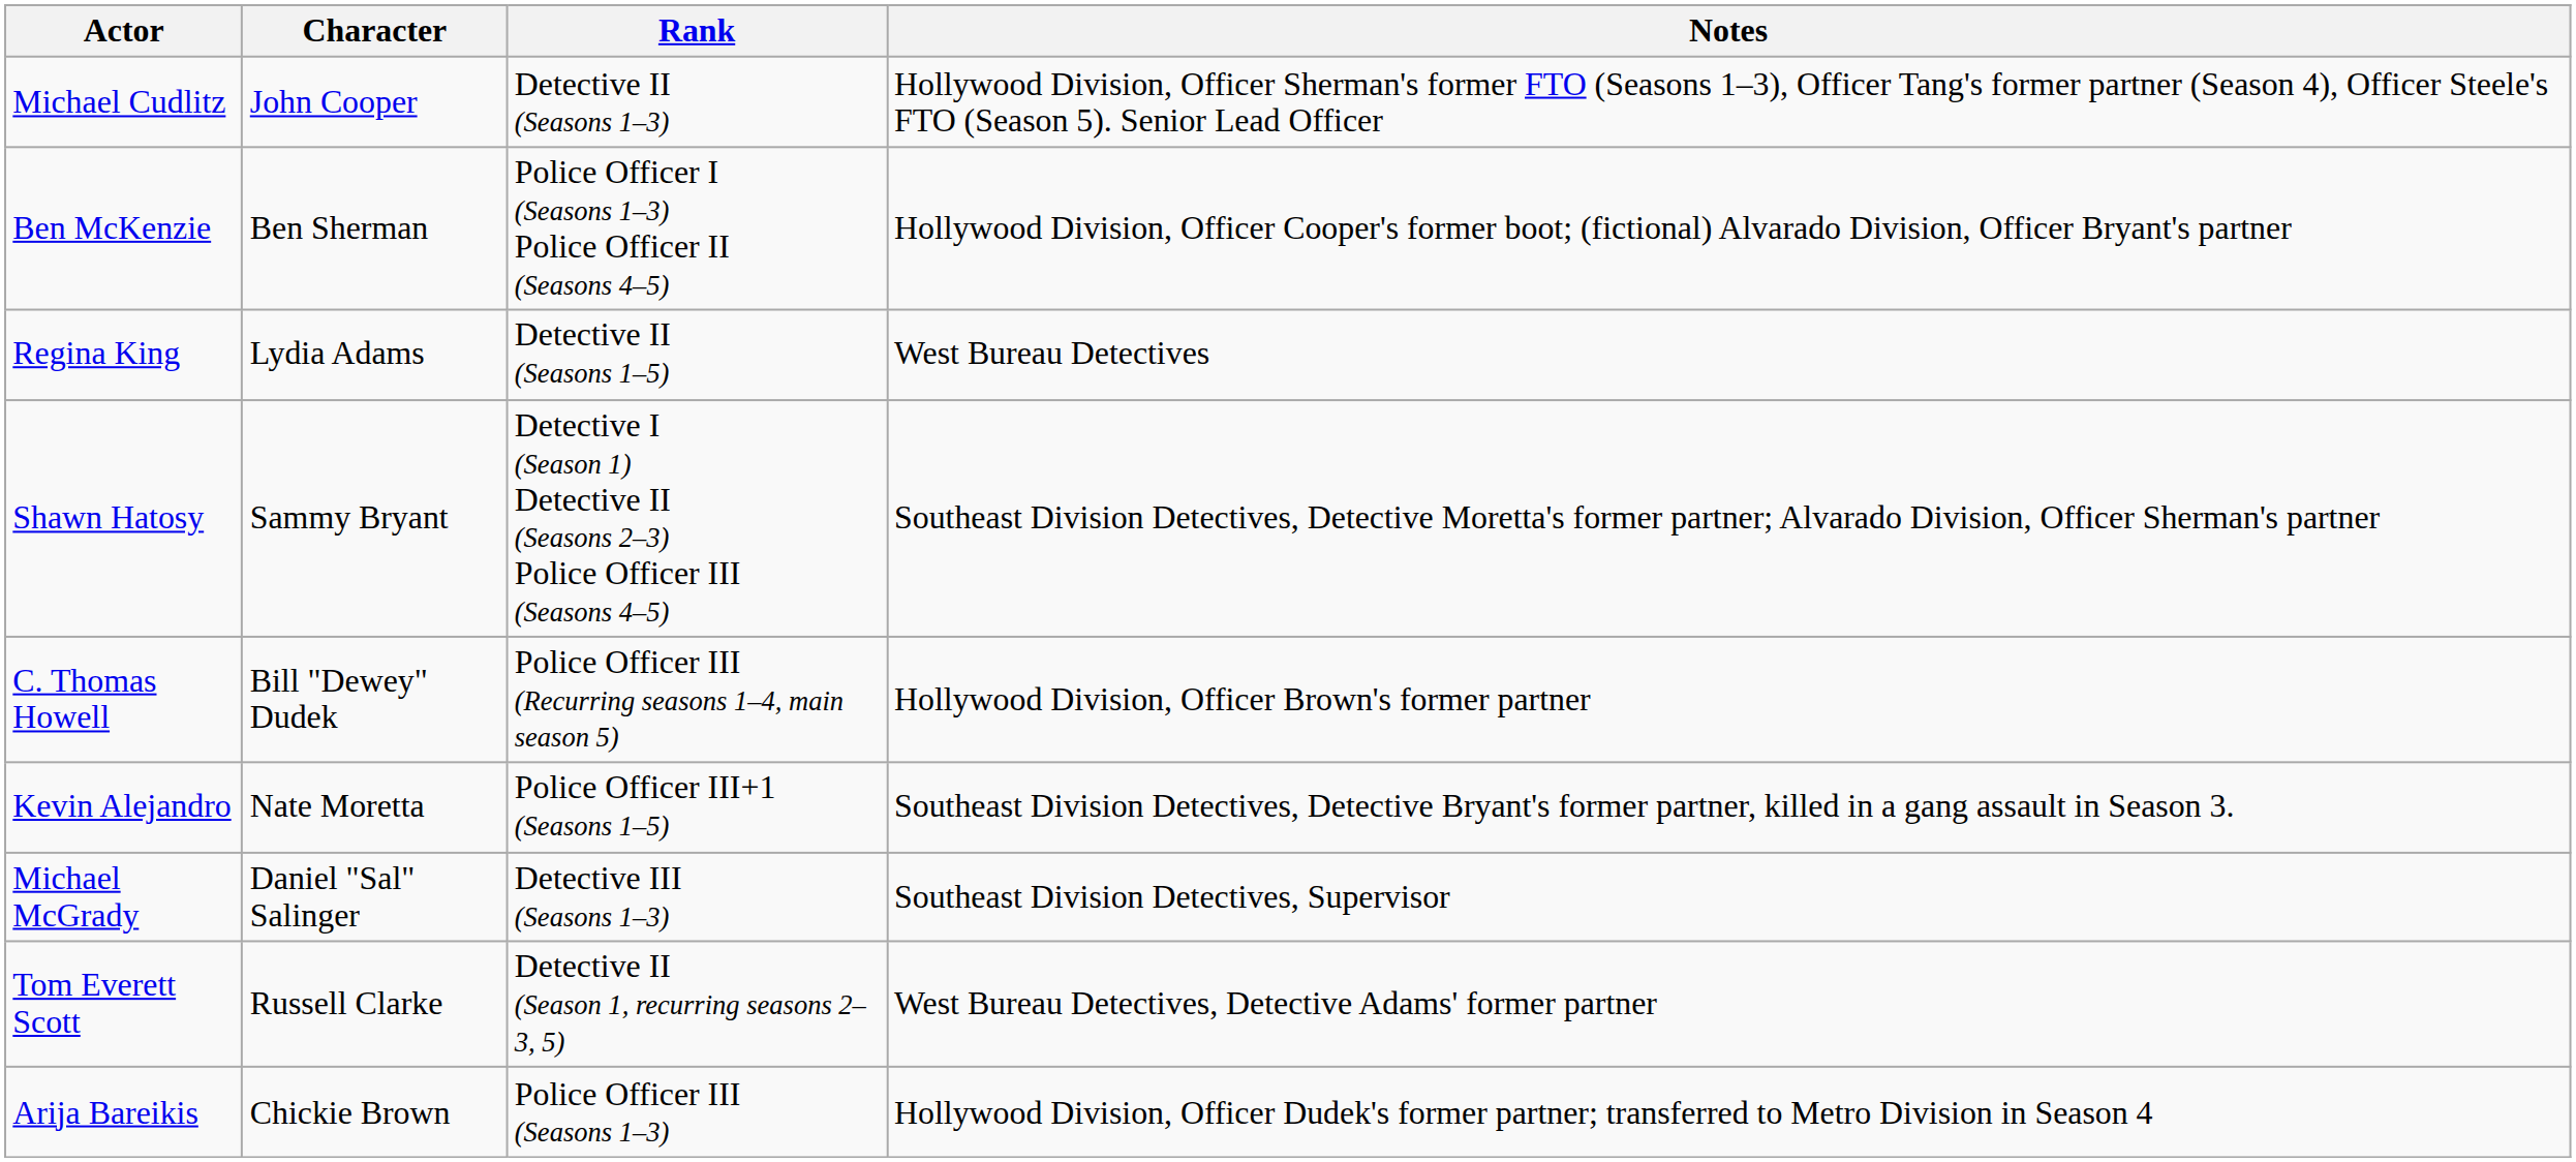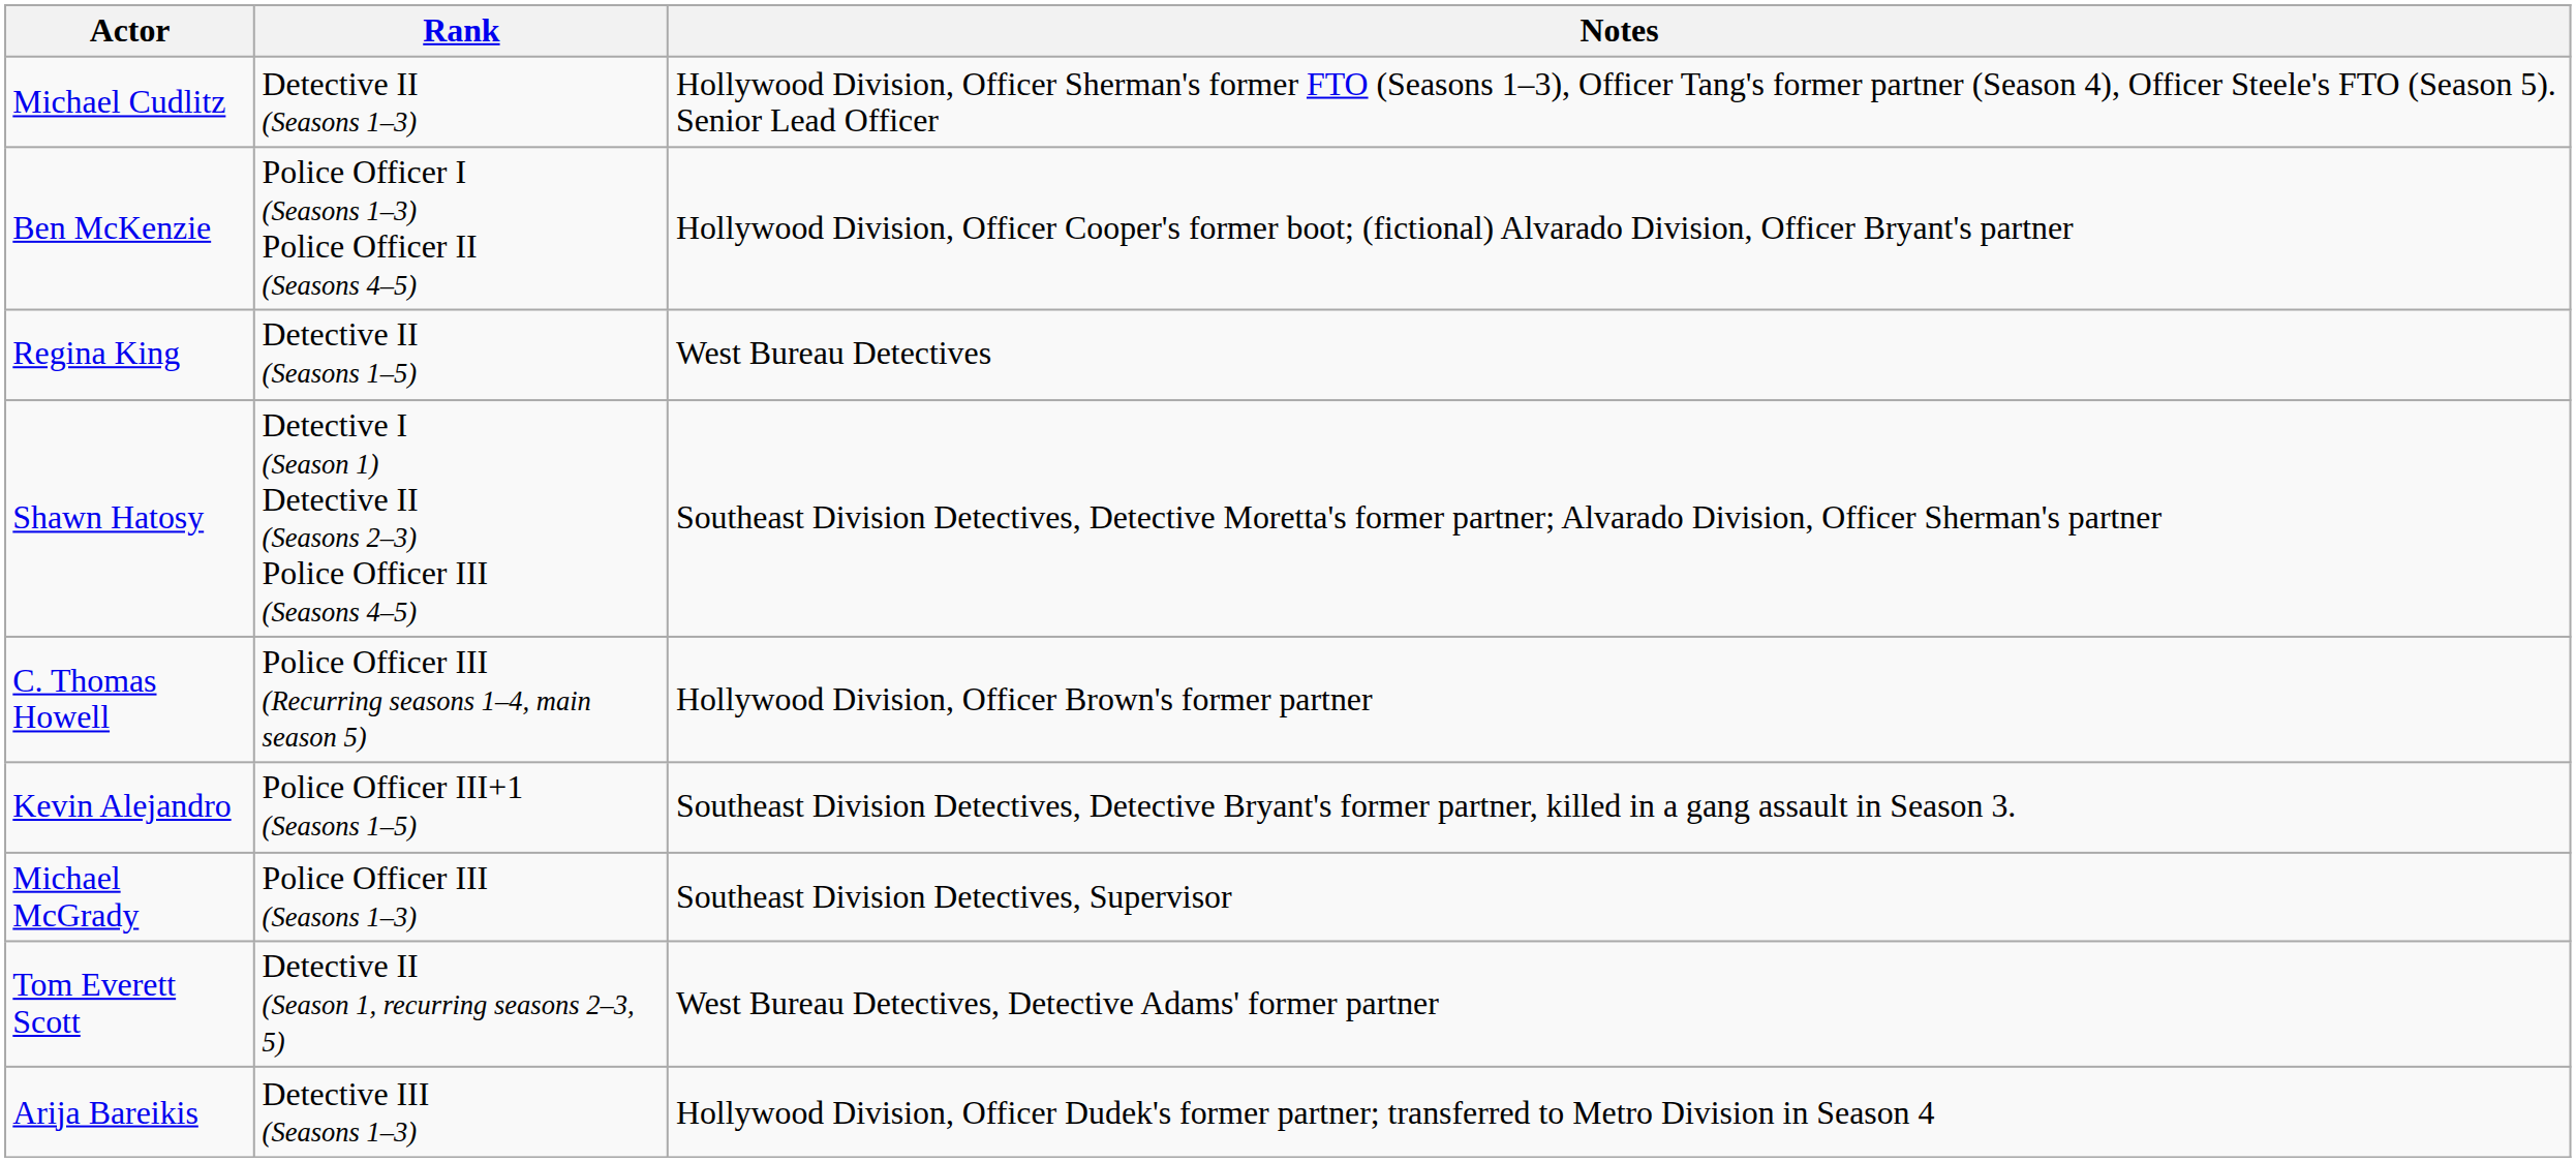 <table class="wikitable">
 <tr>
 <th>Actor</th>
-<th>Character</th>
 <th><a href='#'>Rank</a></th>
 <th>Notes</th>
 </tr>
 <tr>
 <td><a href='#'>Michael Cudlitz</a></td>
-<td><a href='#'>John Cooper</a></td>
 <td>Detective II<br><small><em>(Seasons 1–3)</em></small></td>
 <td>Hollywood Division, Officer Sherman's former <a href='#'>FTO</a> (Seasons 1–3), Officer Tang's former partner (Season 4), Officer Steele's FTO (Season 5). Senior Lead Officer</td>
 </tr>
 <tr>
 <td><a href='#'>Ben McKenzie</a></td>
-<td>Ben Sherman</td>
 <td>Police Officer I<br><small><em>(Seasons 1–3)</em></small><br>Police Officer II<br><small><em>(Seasons 4–5)</em></small></td>
 <td>Hollywood Division, Officer Cooper's former boot; (fictional) Alvarado Division, Officer Bryant's partner</td>
 </tr>
 <tr>
 <td><a href='#'>Regina King</a></td>
-<td>Lydia Adams</td>
 <td>Detective II<br><small><em>(Seasons 1–5)</em></small></td>
 <td>West Bureau Detectives</td>
 </tr>
 <tr>
 <td><a href='#'>Shawn Hatosy</a></td>
-<td>Sammy Bryant</td>
 <td>Detective I<br><small><em>(Season 1)</em></small><br>Detective II<br><small><em>(Seasons 2–3)</em></small><br>Police Officer III<br><small><em>(Seasons 4–5)</em></small></td>
 <td>Southeast Division Detectives, Detective Moretta's former partner; Alvarado Division, Officer Sherman's partner</td>
 </tr>
 <tr>
 <td><a href='#'>C. Thomas Howell</a></td>
-<td>Bill "Dewey" Dudek</td>
 <td>Police Officer III<br><small><em>(Recurring seasons 1–4, main season 5)</em></small></td>
 <td>Hollywood Division, Officer Brown's former partner</td>
 </tr>
 <tr>
 <td><a href='#'>Kevin Alejandro</a></td>
-<td>Nate Moretta</td>
 <td>Police Officer III+1<br><small><em>(Seasons 1–5)</em></small></td>
 <td>Southeast Division Detectives, Detective Bryant's former partner, killed in a gang assault in Season 3.</td>
 </tr>
 <tr>
 <td><a href='#'>Michael McGrady</a></td>
-<td>Daniel "Sal" Salinger</td>
-<td>Detective III<br><small><em>(Seasons 1–3)</em></small></td>
+<td>Police Officer III<br><small><em>(Seasons 1–3)</em></small></td>
 <td>Southeast Division Detectives, Supervisor</td>
 </tr>
 <tr>
 <td><a href='#'>Tom Everett Scott</a></td>
-<td>Russell Clarke</td>
 <td>Detective II<br><small><em>(Season 1, recurring seasons 2–3, 5)</em></small></td>
 <td>West Bureau Detectives, Detective Adams' former partner</td>
 </tr>
 <tr>
 <td><a href='#'>Arija Bareikis</a></td>
-<td>Chickie Brown</td>
-<td>Police Officer III<br><small><em>(Seasons 1–3)</em></small></td>
+<td>Detective III<br><small><em>(Seasons 1–3)</em></small></td>
 <td>Hollywood Division, Officer Dudek's former partner; transferred to Metro Division in Season 4</td>
 </tr>
 </table>
